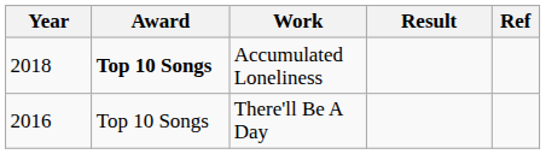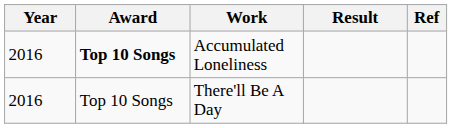 <table class="wikitable">
 <tr>
 <th width=60>Year</th>
 <th style="width:100px;">Award</th>
 <th style="width:100px;">Work</th>
 <th width="90">Result</th>
 <th width="30">Ref</th>
 </tr>
 <tr>
-<td>2018</td>
+<td>2016</td>
 <td><strong>Top 10 Songs</strong></td>
 <td>Accumulated Loneliness</td>
 <td></td>
 <td></td>
 </tr>
 <tr>
 <td>2016</td>
 <td>Top 10 Songs</td>
 <td>There'll Be A Day</td>
 <td></td>
 </tr>
 </table>
